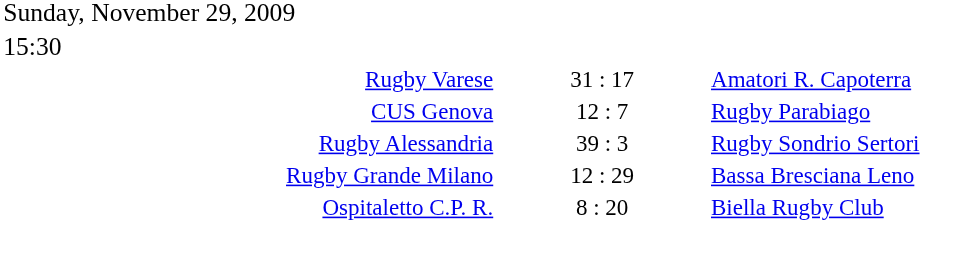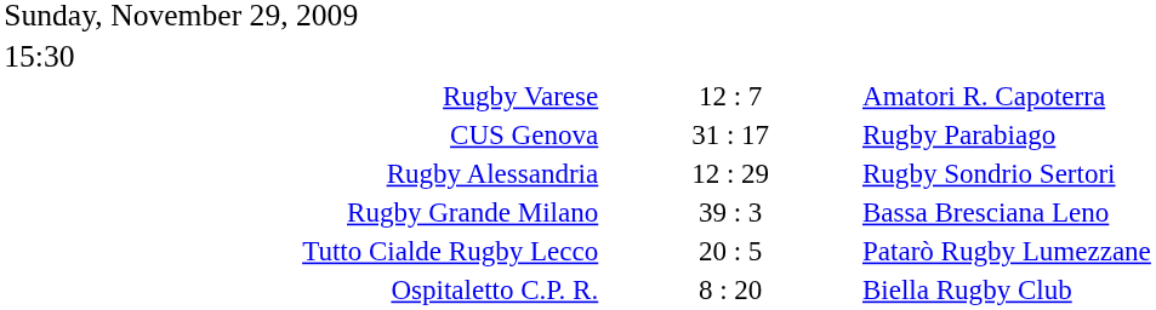 <table style="width:70%;" cellspacing="1">
 <tr>
 <th width=35%></th>
 <th width=15%></th>
 <th></th>
 </tr>
 <tr>
 <td>Sunday, November 29, 2009</td>
 </tr>
 <tr>
 <td>15:30</td>
 </tr>
 <tr style=font-size:90%>
 <td align=right><a href='#'>Rugby Varese</a></td>
-<td align=center>31 : 17</td>
+<td align=center>12 : 7</td>
 <td><a href='#'>Amatori R. Capoterra</a></td>
 </tr>
 <tr style=font-size:90%>
 <td align=right><a href='#'>CUS Genova</a></td>
-<td align=center>12 : 7</td>
+<td align=center>31 : 17</td>
 <td><a href='#'>Rugby Parabiago</a></td>
 </tr>
 <tr style=font-size:90%>
 <td align=right><a href='#'>Rugby Alessandria</a></td>
-<td align=center>39 : 3</td>
+<td align=center>12 : 29</td>
 <td><a href='#'>Rugby Sondrio Sertori</a></td>
 </tr>
 <tr style=font-size:90%>
 <td align=right><a href='#'>Rugby Grande Milano</a></td>
-<td align=center>12 : 29</td>
+<td align=center>39 : 3</td>
 <td><a href='#'>Bassa Bresciana Leno</a></td>
+</tr>
+<tr style=font-size:90%>
+<td align=right><a href='#'>Tutto Cialde Rugby Lecco</a></td>
+<td align=center>20 : 5</td>
+<td><a href='#'>Patarò Rugby Lumezzane</a></td>
 </tr>
 <tr style=font-size:90%>
 <td align=right><a href='#'>Ospitaletto C.P. R.</a></td>
 <td align=center>8 : 20</td>
 <td><a href='#'>Biella Rugby Club</a></td>
 </tr>
 </table>
